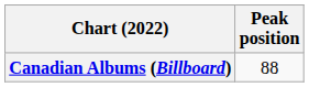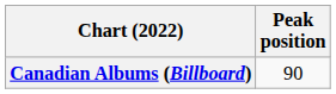 <table class="wikitable plainrowheaders" style="text-align:center">
 <tr>
 <th scope="col">Chart (2022)</th>
 <th scope="col">Peak<br>position</th>
 </tr>
 <tr>
 <th scope="row"><a href='#'>Canadian Albums</a> (<em><a href='#'>Billboard</a></em>)</th>
-<td>88</td>
+<td>90</td>
 </tr>
 </table>
